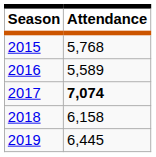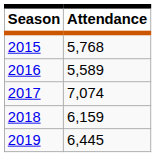 <table class="wikitable">
 <tr>
 <th style="background:#fff; border-top:black 5px solid; border-bottom:#c50 5px solid;">Season</th>
 <th style="background:#fff; border-top:black 5px solid; border-bottom:#c50 5px solid;">Attendance</th>
 </tr>
 <tr>
 <td><a href='#'>2015</a></td>
 <td>5,768</td>
 </tr>
 <tr>
 <td><a href='#'>2016</a></td>
 <td>5,589</td>
 </tr>
 <tr>
 <td><a href='#'>2017</a></td>
-<td><strong>7,074</strong></td>
+<td>7,074</td>
 </tr>
 <tr>
 <td><a href='#'>2018</a></td>
-<td>6,158</td>
+<td>6,159</td>
 </tr>
 <tr>
 <td><a href='#'>2019</a></td>
 <td>6,445</td>
 </tr>
 </table>
